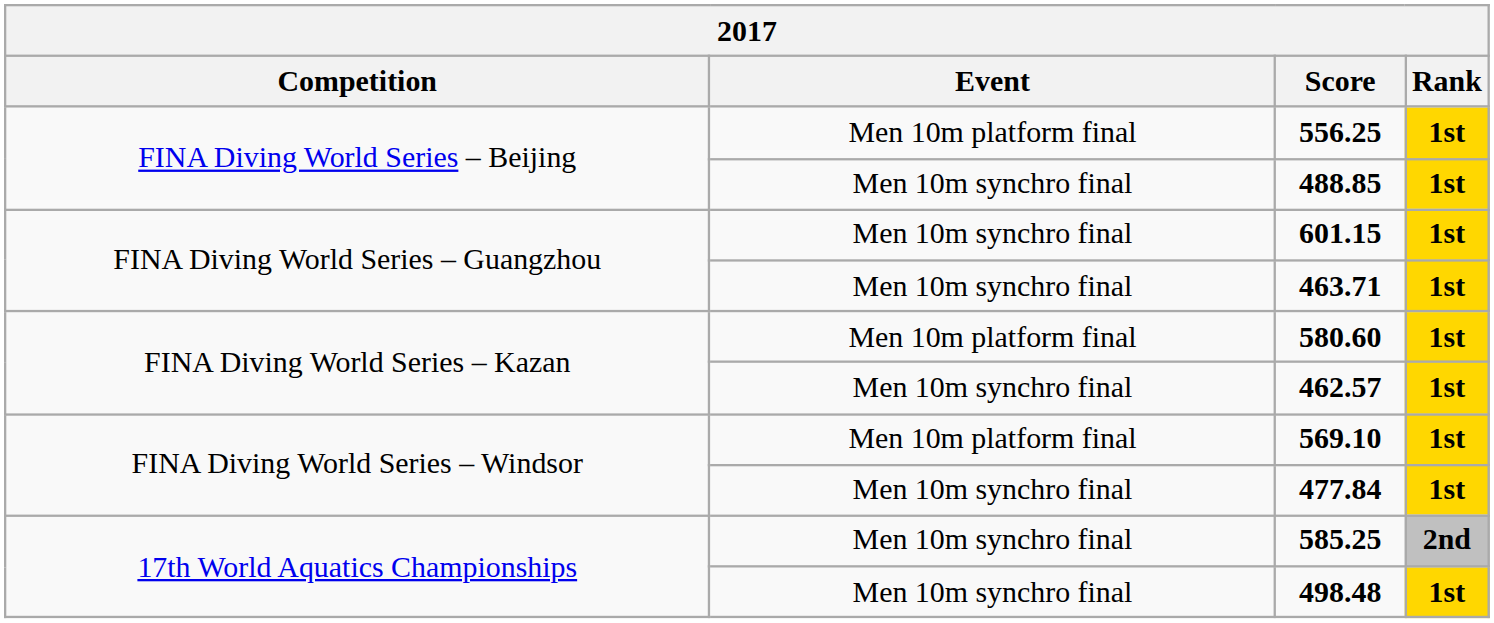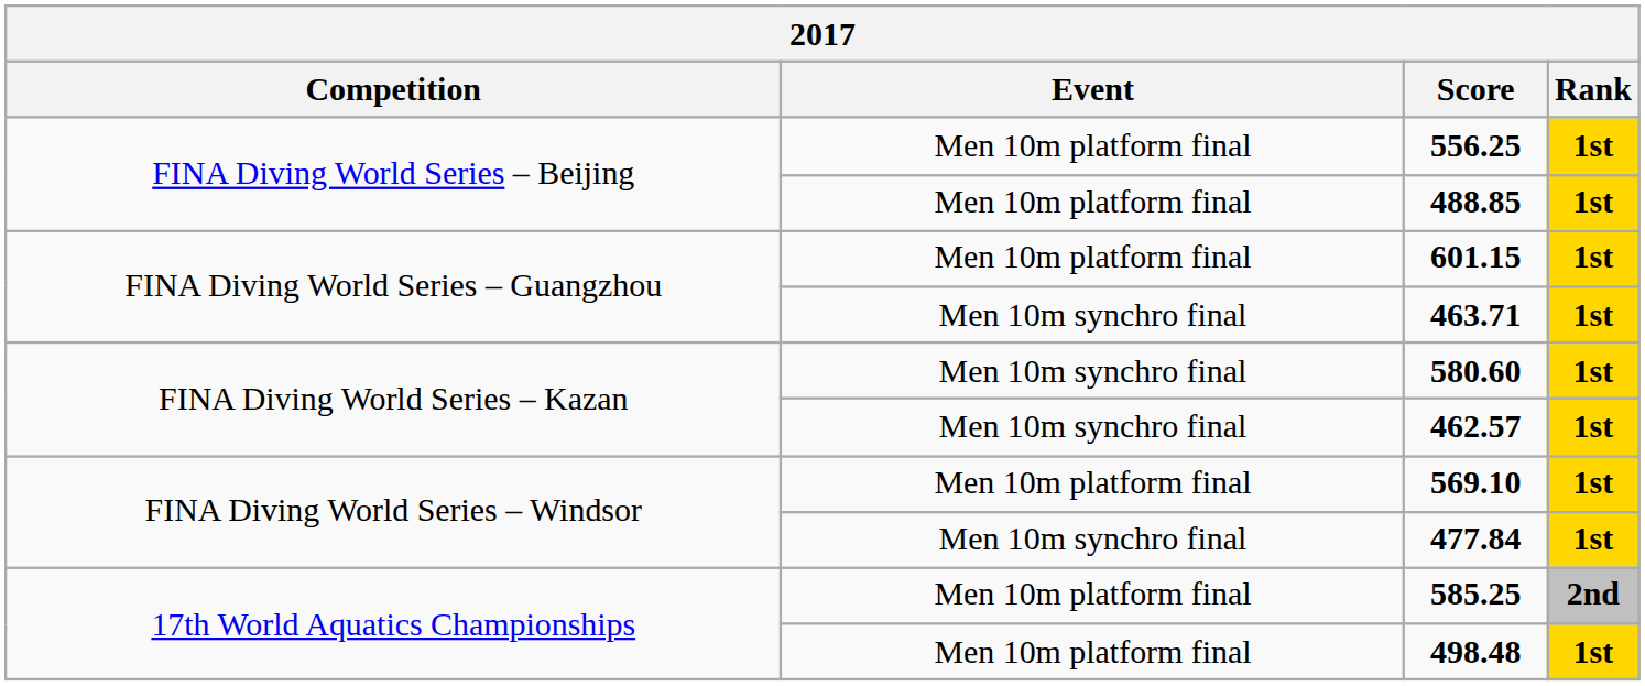 <table class="wikitable" style="text-align:center; font-size:small;">
 <tr>
 <th colspan="4"><strong>2017</strong></th>
 </tr>
 <tr>
 <th width="300">Competition<br></th>
 <th width="240">Event</th>
 <th width="50">Score</th>
 <th width="30">Rank</th>
 </tr>
 <tr>
 <td rowspan="2"><a href='#'>FINA Diving World Series</a> – Beijing</td>
 <td>Men 10m platform final</td>
 <td><strong>556.25</strong></td>
 <td bgcolor="gold"><strong>1st</strong></td>
 </tr>
 <tr>
-<td>Men 10m synchro final</td>
+<td>Men 10m platform final</td>
 <td><strong>488.85</strong></td>
 <td bgcolor="gold"><strong>1st</strong></td>
 </tr>
 <tr>
 <td rowspan="2">FINA Diving World Series – Guangzhou</td>
-<td>Men 10m synchro final</td>
+<td>Men 10m platform final</td>
 <td><strong>601.15</strong></td>
 <td bgcolor="gold"><strong>1st</strong></td>
 </tr>
 <tr>
 <td>Men 10m synchro final</td>
 <td><strong>463.71</strong></td>
 <td bgcolor="gold"><strong>1st</strong></td>
 </tr>
 <tr>
 <td rowspan="2">FINA Diving World Series – Kazan</td>
-<td>Men 10m platform final</td>
+<td>Men 10m synchro final</td>
 <td><strong>580.60</strong></td>
 <td bgcolor="gold"><strong>1st</strong></td>
 </tr>
 <tr>
 <td>Men 10m synchro final</td>
 <td><strong>462.57</strong></td>
 <td bgcolor="gold"><strong>1st</strong></td>
 </tr>
 <tr>
 <td rowspan="2">FINA Diving World Series – Windsor</td>
 <td>Men 10m platform final</td>
 <td><strong>569.10</strong></td>
 <td bgcolor="gold"><strong>1st</strong></td>
 </tr>
 <tr>
 <td>Men 10m synchro final</td>
 <td><strong>477.84</strong></td>
 <td bgcolor="gold"><strong>1st</strong></td>
 </tr>
 <tr>
 <td rowspan="2"><a href='#'>17th World Aquatics Championships</a></td>
-<td>Men 10m synchro final</td>
+<td>Men 10m platform final</td>
 <td><strong>585.25</strong></td>
 <td bgcolor="silver"><strong>2nd</strong></td>
 </tr>
 <tr>
-<td>Men 10m synchro final</td>
+<td>Men 10m platform final</td>
 <td><strong>498.48</strong></td>
 <td bgcolor="gold"><strong>1st</strong></td>
 </tr>
 </table>
